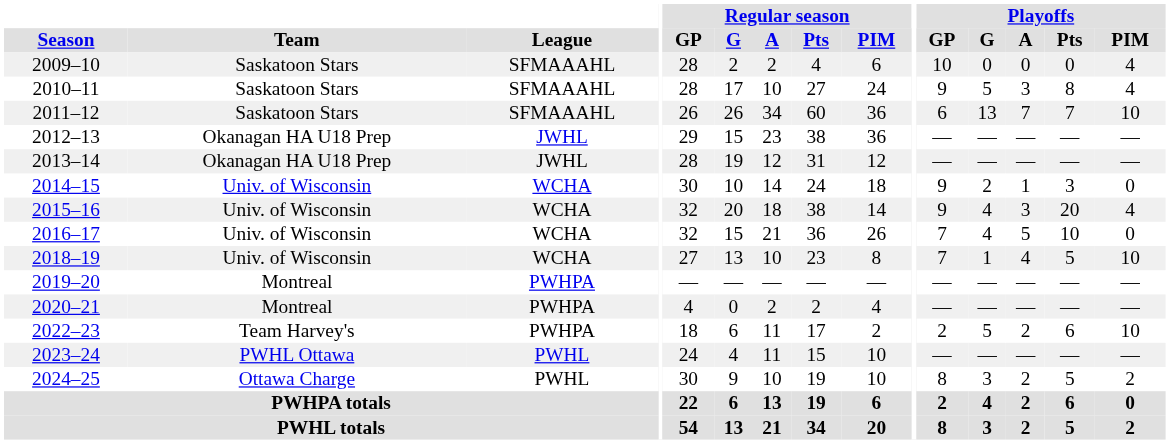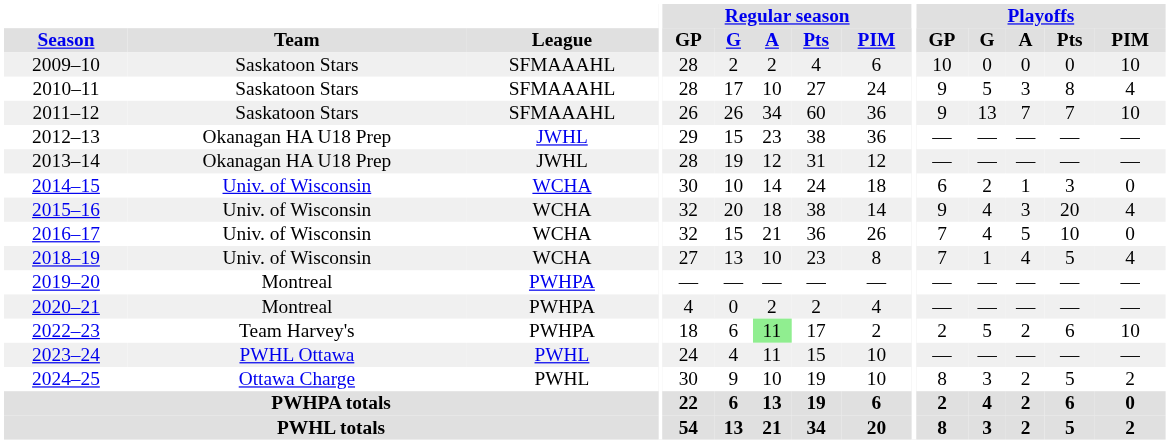 <table border="0" cellpadding="1" cellspacing="0" style="text-align:center; width:60em">
 <tr bgcolor="#e0e0e0">
 <th colspan="3" bgcolor="#ffffff"></th>
 <th rowspan="101" bgcolor="#ffffff"></th>
 <th colspan="5"><a href='#'>Regular season</a></th>
 <th rowspan="101" bgcolor="#ffffff"></th>
 <th colspan="5"><a href='#'>Playoffs</a></th>
 </tr>
 <tr bgcolor="#e0e0e0">
 <th><a href='#'>Season</a></th>
 <th>Team</th>
 <th>League</th>
 <th>GP</th>
 <th><a href='#'>G</a></th>
 <th><a href='#'>A</a></th>
 <th><a href='#'>Pts</a></th>
 <th><a href='#'>PIM</a></th>
 <th>GP</th>
 <th>G</th>
 <th>A</th>
 <th>Pts</th>
 <th>PIM</th>
 </tr>
 <tr style="background:#f0f0f0;">
 <td>2009–10</td>
 <td>Saskatoon Stars</td>
 <td>SFMAAAHL</td>
 <td>28</td>
 <td>2</td>
 <td>2</td>
 <td>4</td>
 <td>6</td>
 <td>10</td>
 <td>0</td>
 <td>0</td>
 <td>0</td>
-<td>4</td>
+<td>10</td>
 </tr>
 <tr>
 <td>2010–11</td>
 <td>Saskatoon Stars</td>
 <td>SFMAAAHL</td>
 <td>28</td>
 <td>17</td>
 <td>10</td>
 <td>27</td>
 <td>24</td>
 <td>9</td>
 <td>5</td>
 <td>3</td>
 <td>8</td>
 <td>4</td>
 </tr>
 <tr style="background:#f0f0f0;">
 <td>2011–12</td>
 <td>Saskatoon Stars</td>
 <td>SFMAAAHL</td>
 <td>26</td>
 <td>26</td>
 <td>34</td>
 <td>60</td>
 <td>36</td>
-<td>6</td>
+<td>9</td>
 <td>13</td>
 <td>7</td>
 <td>7</td>
 <td>10</td>
 </tr>
 <tr>
 <td>2012–13</td>
 <td>Okanagan HA U18 Prep</td>
 <td><a href='#'>JWHL</a></td>
 <td>29</td>
 <td>15</td>
 <td>23</td>
 <td>38</td>
 <td>36</td>
 <td>—</td>
 <td>—</td>
 <td>—</td>
 <td>—</td>
 <td>—</td>
 </tr>
 <tr bgcolor="#f0f0f0">
 <td>2013–14</td>
 <td>Okanagan HA U18 Prep</td>
 <td>JWHL</td>
 <td>28</td>
 <td>19</td>
 <td>12</td>
 <td>31</td>
 <td>12</td>
 <td>—</td>
 <td>—</td>
 <td>—</td>
 <td>—</td>
 <td>—</td>
 </tr>
 <tr>
 <td><a href='#'>2014–15</a></td>
 <td><a href='#'>Univ. of Wisconsin</a></td>
 <td><a href='#'>WCHA</a></td>
 <td>30</td>
 <td>10</td>
 <td>14</td>
 <td>24</td>
 <td>18</td>
-<td>9</td>
+<td>6</td>
 <td>2</td>
 <td>1</td>
 <td>3</td>
 <td>0</td>
 </tr>
 <tr bgcolor="#f0f0f0">
 <td><a href='#'>2015–16</a></td>
 <td>Univ. of Wisconsin</td>
 <td>WCHA</td>
 <td>32</td>
 <td>20</td>
 <td>18</td>
 <td>38</td>
 <td>14</td>
 <td>9</td>
 <td>4</td>
 <td>3</td>
 <td>20</td>
 <td>4</td>
 </tr>
 <tr>
 <td><a href='#'>2016–17</a></td>
 <td>Univ. of Wisconsin</td>
 <td>WCHA</td>
 <td>32</td>
 <td>15</td>
 <td>21</td>
 <td>36</td>
 <td>26</td>
 <td>7</td>
 <td>4</td>
 <td>5</td>
 <td>10</td>
 <td>0</td>
 </tr>
 <tr bgcolor="#f0f0f0">
 <td><a href='#'>2018–19</a></td>
 <td>Univ. of Wisconsin</td>
 <td>WCHA</td>
 <td>27</td>
 <td>13</td>
 <td>10</td>
 <td>23</td>
 <td>8</td>
 <td>7</td>
 <td>1</td>
 <td>4</td>
 <td>5</td>
-<td>10</td>
+<td>4</td>
 </tr>
 <tr>
 <td><a href='#'>2019–20</a></td>
 <td>Montreal</td>
 <td><a href='#'>PWHPA</a></td>
 <td>—</td>
 <td>—</td>
 <td>—</td>
 <td>—</td>
 <td>—</td>
 <td>—</td>
 <td>—</td>
 <td>—</td>
 <td>—</td>
 <td>—</td>
 </tr>
 <tr bgcolor="#f0f0f0">
 <td><a href='#'>2020–21</a></td>
 <td>Montreal</td>
 <td>PWHPA</td>
 <td>4</td>
 <td>0</td>
 <td>2</td>
 <td>2</td>
 <td>4</td>
 <td>—</td>
 <td>—</td>
 <td>—</td>
 <td>—</td>
 <td>—</td>
 </tr>
 <tr>
 <td><a href='#'>2022–23</a></td>
 <td>Team Harvey's</td>
 <td>PWHPA</td>
 <td>18</td>
 <td>6</td>
-<td>11</td>
+<td style="background: lightgreen;">11</td>
 <td>17</td>
 <td>2</td>
 <td>2</td>
 <td>5</td>
 <td>2</td>
 <td>6</td>
 <td>10</td>
 </tr>
 <tr bgcolor="#f0f0f0">
 <td><a href='#'>2023–24</a></td>
 <td><a href='#'>PWHL Ottawa</a></td>
 <td><a href='#'>PWHL</a></td>
 <td>24</td>
 <td>4</td>
 <td>11</td>
 <td>15</td>
 <td>10</td>
 <td>—</td>
 <td>—</td>
 <td>—</td>
 <td>—</td>
 <td>—</td>
 </tr>
 <tr>
 <td><a href='#'>2024–25</a></td>
 <td><a href='#'>Ottawa Charge</a></td>
 <td>PWHL</td>
 <td>30</td>
 <td>9</td>
 <td>10</td>
 <td>19</td>
 <td>10</td>
 <td>8</td>
 <td>3</td>
 <td>2</td>
 <td>5</td>
 <td>2</td>
 </tr>
 <tr bgcolor="#e0e0e0">
 <th colspan="3">PWHPA totals</th>
 <th>22</th>
 <th>6</th>
 <th>13</th>
 <th>19</th>
 <th>6</th>
 <th>2</th>
 <th>4</th>
 <th>2</th>
 <th>6</th>
 <th>0</th>
 </tr>
 <tr bgcolor="#e0e0e0">
 <th colspan="3">PWHL totals</th>
 <th>54</th>
 <th>13</th>
 <th>21</th>
 <th>34</th>
 <th>20</th>
 <th>8</th>
 <th>3</th>
 <th>2</th>
 <th>5</th>
 <th>2</th>
 </tr>
 </table>
